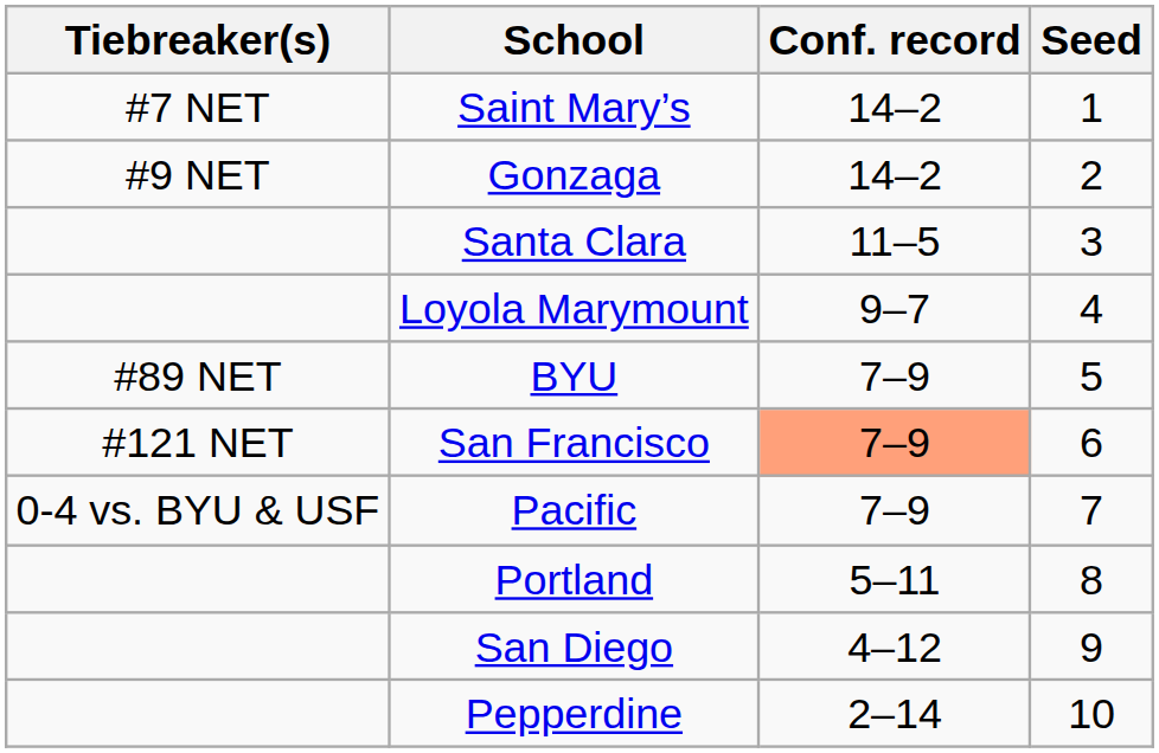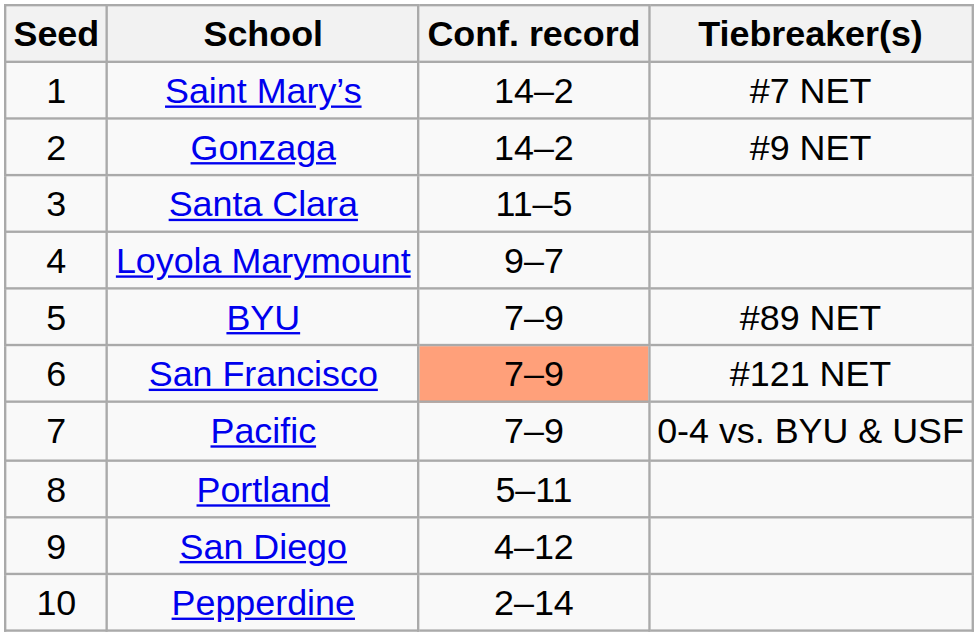 <table class="wikitable" style="white-space:nowrap; font-size:95%;text-align:center">
 <tr>
-<th>Tiebreaker(s)</th>
+<th>Seed</th>
 <th>School</th>
 <th>Conf. record</th>
-<th>Seed</th>
+<th>Tiebreaker(s)</th>
 </tr>
 <tr>
-<td>#7 NET</td>
+<td>1</td>
 <td><a href='#'>Saint Mary’s</a></td>
 <td>14–2</td>
-<td>1</td>
+<td>#7 NET</td>
 </tr>
 <tr>
-<td>#9 NET</td>
+<td>2</td>
 <td><a href='#'>Gonzaga</a></td>
 <td>14–2</td>
-<td>2</td>
+<td>#9 NET</td>
 </tr>
 <tr>
-<td></td>
+<td>3</td>
 <td><a href='#'>Santa Clara</a></td>
 <td>11–5</td>
-<td>3</td>
+<td></td>
 </tr>
 <tr>
-<td></td>
+<td>4</td>
 <td><a href='#'>Loyola Marymount</a></td>
 <td>9–7</td>
-<td>4</td>
+<td></td>
 </tr>
 <tr>
-<td>#89 NET</td>
+<td>5</td>
 <td><a href='#'>BYU</a></td>
 <td>7–9</td>
-<td>5</td>
+<td>#89 NET</td>
 </tr>
 <tr>
-<td>#121 NET</td>
+<td>6</td>
 <td><a href='#'>San Francisco</a></td>
 <td style="background: lightsalmon;">7–9</td>
-<td>6</td>
+<td>#121 NET</td>
 </tr>
 <tr>
-<td>0-4 vs. BYU & USF</td>
+<td>7</td>
 <td><a href='#'>Pacific</a></td>
 <td>7–9</td>
-<td>7</td>
+<td>0-4 vs. BYU & USF</td>
 </tr>
 <tr>
-<td></td>
+<td>8</td>
 <td><a href='#'>Portland</a></td>
 <td>5–11</td>
-<td>8</td>
+<td></td>
 </tr>
 <tr>
-<td></td>
+<td>9</td>
 <td><a href='#'>San Diego</a></td>
 <td>4–12</td>
-<td>9</td>
+<td></td>
 </tr>
 <tr>
-<td></td>
+<td>10</td>
 <td><a href='#'>Pepperdine</a></td>
 <td>2–14</td>
-<td>10</td>
+<td></td>
 </tr>
 </table>
